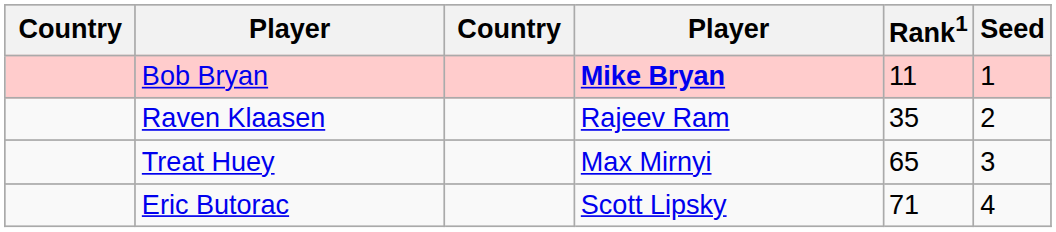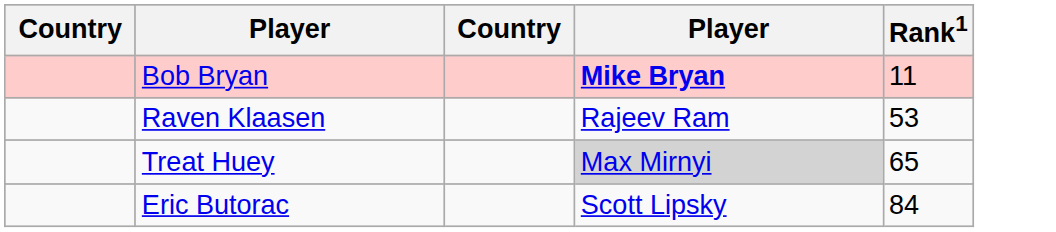 <table class="sortable wikitable">
 <tr>
 <th width="70">Country</th>
 <th width="175">Player</th>
 <th width="70">Country</th>
 <th width="175">Player</th>
 <th>Rank<sup>1</sup></th>
-<th>Seed</th>
 </tr>
 <tr style="background:#fcc;">
 <td></td>
 <td><a href='#'>Bob Bryan</a></td>
 <td></td>
 <td><strong><a href='#'>Mike Bryan</a></strong></td>
 <td>11</td>
-<td>1</td>
 </tr>
 <tr>
 <td></td>
 <td><a href='#'>Raven Klaasen</a></td>
 <td></td>
 <td><a href='#'>Rajeev Ram</a></td>
-<td>35</td>
-<td>2</td>
+<td>53</td>
 </tr>
 <tr>
 <td></td>
 <td><a href='#'>Treat Huey</a></td>
 <td></td>
-<td><a href='#'>Max Mirnyi</a></td>
+<td style="background: lightgrey;"><a href='#'>Max Mirnyi</a></td>
 <td>65</td>
-<td>3</td>
 </tr>
 <tr>
 <td></td>
 <td><a href='#'>Eric Butorac</a></td>
 <td></td>
 <td><a href='#'>Scott Lipsky</a></td>
-<td>71</td>
-<td>4</td>
+<td>84</td>
 </tr>
 </table>
